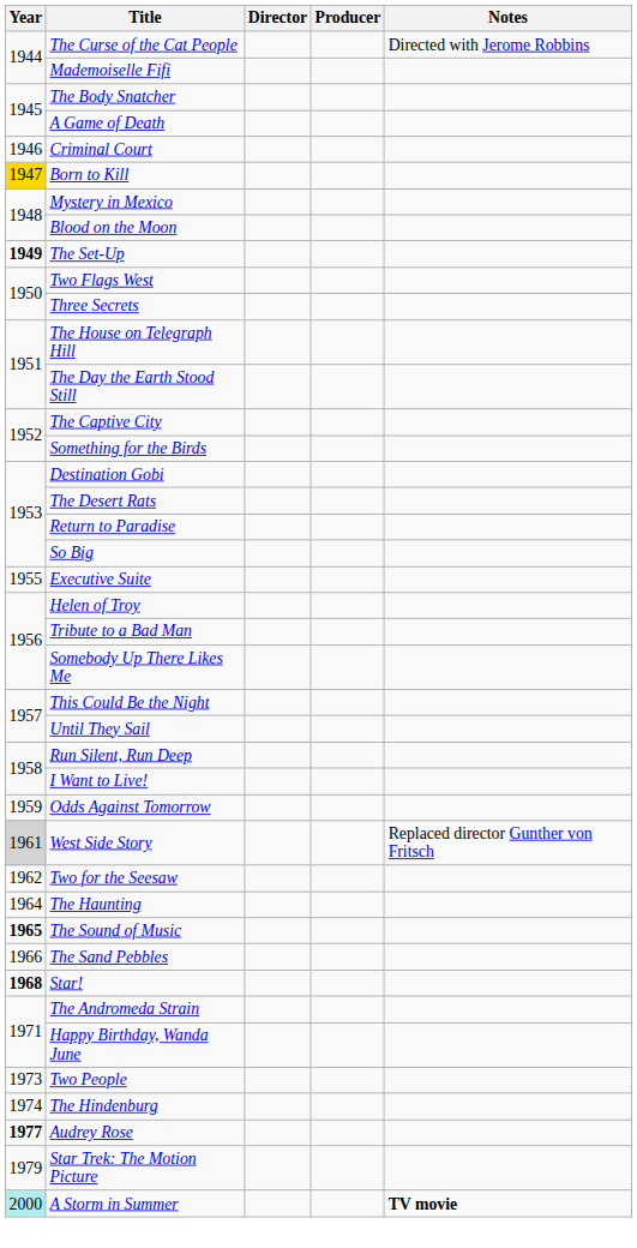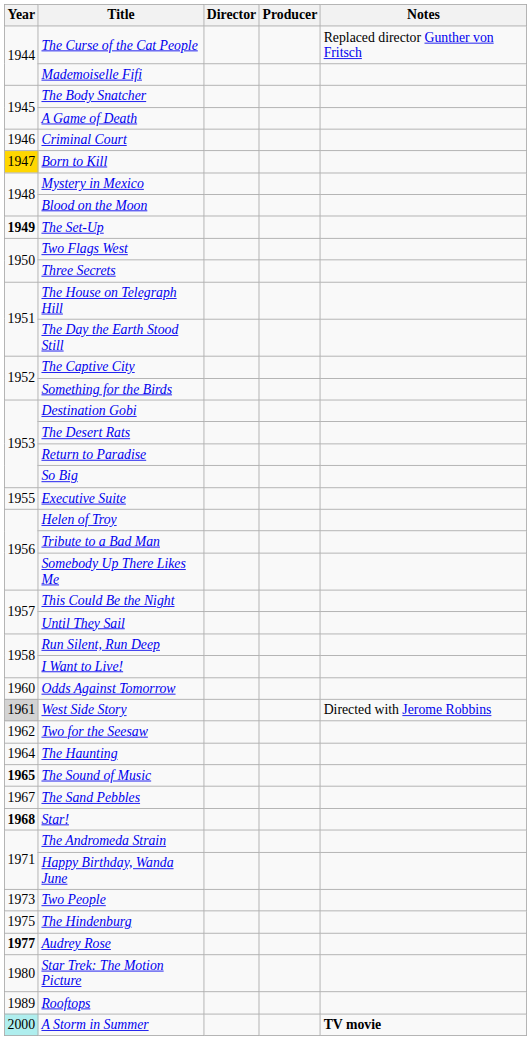 <table class="wikitable">
 <tr>
 <th>Year</th>
 <th>Title</th>
 <th>Director</th>
 <th>Producer</th>
 <th>Notes</th>
 </tr>
 <tr>
 <td rowspan=2>1944</td>
 <td><em><a href='#'>The Curse of the Cat People</a></em></td>
 <td></td>
 <td></td>
-<td>Directed with <a href='#'>Jerome Robbins</a></td>
+<td>Replaced director <a href='#'>Gunther von Fritsch</a></td>
 </tr>
 <tr>
 <td><em><a href='#'>Mademoiselle Fifi</a></em></td>
 <td></td>
 <td></td>
 <td></td>
 </tr>
 <tr>
 <td rowspan=2>1945</td>
 <td><em><a href='#'>The Body Snatcher</a></em></td>
 <td></td>
 <td></td>
 <td></td>
 </tr>
 <tr>
 <td><em><a href='#'>A Game of Death</a></em></td>
 <td></td>
 <td></td>
 <td></td>
 </tr>
 <tr>
 <td>1946</td>
 <td><em><a href='#'>Criminal Court</a></em></td>
 <td></td>
 <td></td>
 <td></td>
 </tr>
 <tr>
 <td style="background: gold;">1947</td>
 <td><em><a href='#'>Born to Kill</a></em></td>
 <td></td>
 <td></td>
 <td></td>
 </tr>
 <tr>
 <td rowspan=2>1948</td>
 <td><em><a href='#'>Mystery in Mexico</a></em></td>
 <td></td>
 <td></td>
 <td></td>
 </tr>
 <tr>
 <td><em><a href='#'>Blood on the Moon</a></em></td>
 <td></td>
 <td></td>
 <td></td>
 </tr>
 <tr>
 <td><strong>1949</strong></td>
 <td><em><a href='#'>The Set-Up</a></em></td>
 <td></td>
 <td></td>
 <td></td>
 </tr>
 <tr>
 <td rowspan=2>1950</td>
 <td><em><a href='#'>Two Flags West</a></em></td>
 <td></td>
 <td></td>
 <td></td>
 </tr>
 <tr>
 <td><em><a href='#'>Three Secrets</a></em></td>
 <td></td>
 <td></td>
 <td></td>
 </tr>
 <tr>
 <td rowspan=2>1951</td>
 <td><em><a href='#'>The House on Telegraph Hill</a></em></td>
 <td></td>
 <td></td>
 <td></td>
 </tr>
 <tr>
 <td><em><a href='#'>The Day the Earth Stood Still</a></em></td>
 <td></td>
 <td></td>
 <td></td>
 </tr>
 <tr>
 <td rowspan=2>1952</td>
 <td><em><a href='#'>The Captive City</a></em></td>
 <td></td>
 <td></td>
 <td></td>
 </tr>
 <tr>
 <td><em><a href='#'>Something for the Birds</a></em></td>
 <td></td>
 <td></td>
 <td></td>
 </tr>
 <tr>
 <td rowspan=4>1953</td>
 <td><em><a href='#'>Destination Gobi</a></em></td>
 <td></td>
 <td></td>
 <td></td>
 </tr>
 <tr>
 <td><em><a href='#'>The Desert Rats</a></em></td>
 <td></td>
 <td></td>
 <td></td>
 </tr>
 <tr>
 <td><em><a href='#'>Return to Paradise</a></em></td>
 <td></td>
 <td></td>
 <td></td>
 </tr>
 <tr>
 <td><em><a href='#'>So Big</a></em></td>
 <td></td>
 <td></td>
 <td></td>
 </tr>
 <tr>
 <td>1955</td>
 <td><em><a href='#'>Executive Suite</a></em></td>
 <td></td>
 <td></td>
 <td></td>
 </tr>
 <tr>
 <td rowspan=3>1956</td>
 <td><em><a href='#'>Helen of Troy</a></em></td>
 <td></td>
 <td></td>
 <td></td>
 </tr>
 <tr>
 <td><em><a href='#'>Tribute to a Bad Man</a></em></td>
 <td></td>
 <td></td>
 <td></td>
 </tr>
 <tr>
 <td><em><a href='#'>Somebody Up There Likes Me</a></em></td>
 <td></td>
 <td></td>
 <td></td>
 </tr>
 <tr>
 <td rowspan=2>1957</td>
 <td><em><a href='#'>This Could Be the Night</a></em></td>
 <td></td>
 <td></td>
 <td></td>
 </tr>
 <tr>
 <td><em><a href='#'>Until They Sail</a></em></td>
 <td></td>
 <td></td>
 <td></td>
 </tr>
 <tr>
 <td rowspan=2>1958</td>
 <td><em><a href='#'>Run Silent, Run Deep</a></em></td>
 <td></td>
 <td></td>
 <td></td>
 </tr>
 <tr>
 <td><em><a href='#'>I Want to Live!</a></em></td>
 <td></td>
 <td></td>
 <td></td>
 </tr>
 <tr>
-<td>1959</td>
+<td>1960</td>
 <td><em><a href='#'>Odds Against Tomorrow</a></em></td>
 <td></td>
 <td></td>
 <td></td>
 </tr>
 <tr>
 <td style="background: lightgrey;">1961</td>
 <td><em><a href='#'>West Side Story</a></em></td>
 <td></td>
 <td></td>
-<td>Replaced director <a href='#'>Gunther von Fritsch</a></td>
+<td>Directed with <a href='#'>Jerome Robbins</a></td>
 </tr>
 <tr>
 <td>1962</td>
 <td><em><a href='#'>Two for the Seesaw</a></em></td>
 <td></td>
 <td></td>
 <td></td>
 </tr>
 <tr>
 <td>1964</td>
 <td><em><a href='#'>The Haunting</a></em></td>
 <td></td>
 <td></td>
 <td></td>
 </tr>
 <tr>
 <td><strong>1965</strong></td>
 <td><em><a href='#'>The Sound of Music</a></em></td>
 <td></td>
 <td></td>
 <td></td>
 </tr>
 <tr>
-<td>1966</td>
+<td>1967</td>
 <td><em><a href='#'>The Sand Pebbles</a></em></td>
 <td></td>
 <td></td>
 <td></td>
 </tr>
 <tr>
 <td><strong>1968</strong></td>
 <td><em><a href='#'>Star!</a></em></td>
 <td></td>
 <td></td>
 <td></td>
 </tr>
 <tr>
 <td rowspan=2>1971</td>
 <td><em><a href='#'>The Andromeda Strain</a></em></td>
 <td></td>
 <td></td>
 <td></td>
 </tr>
 <tr>
 <td><em><a href='#'>Happy Birthday, Wanda June</a></em></td>
 <td></td>
 <td></td>
 <td></td>
 </tr>
 <tr>
 <td>1973</td>
 <td><em><a href='#'>Two People</a></em></td>
 <td></td>
 <td></td>
 <td></td>
 </tr>
 <tr>
-<td>1974</td>
+<td>1975</td>
 <td><em><a href='#'>The Hindenburg</a></em></td>
 <td></td>
 <td></td>
 <td></td>
 </tr>
 <tr>
 <td><strong>1977</strong></td>
 <td><em><a href='#'>Audrey Rose</a></em></td>
 <td></td>
 <td></td>
 <td></td>
 </tr>
 <tr>
-<td>1979</td>
+<td>1980</td>
 <td><em><a href='#'>Star Trek: The Motion Picture</a></em></td>
+<td></td>
+<td></td>
+<td></td>
+</tr>
+<tr>
+<td>1989</td>
+<td><em><a href='#'>Rooftops</a></em></td>
 <td></td>
 <td></td>
 <td></td>
 </tr>
 <tr>
 <td style="background: paleturquoise;">2000</td>
 <td><em><a href='#'>A Storm in Summer</a></em></td>
 <td></td>
 <td></td>
 <td><strong>TV movie</strong></td>
 </tr>
 </table>
